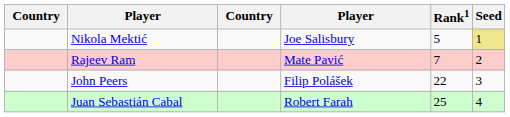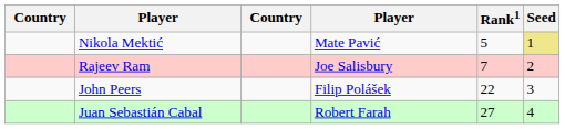 <table class="sortable wikitable">
 <tr>
 <th width="70">Country</th>
 <th width="175">Player</th>
 <th width="70">Country</th>
 <th width="175">Player</th>
 <th>Rank<sup>1</sup></th>
 <th>Seed</th>
 </tr>
 <tr>
 <td></td>
 <td><a href='#'>Nikola Mektić</a></td>
 <td></td>
-<td><a href='#'>Joe Salisbury</a></td>
+<td><a href='#'>Mate Pavić</a></td>
 <td>5</td>
 <td style="background: khaki;">1</td>
 </tr>
 <tr bgcolor=#fcc>
 <td></td>
 <td><a href='#'>Rajeev Ram</a></td>
 <td></td>
-<td><a href='#'>Mate Pavić</a></td>
+<td><a href='#'>Joe Salisbury</a></td>
 <td>7</td>
 <td>2</td>
 </tr>
 <tr>
 <td></td>
 <td><a href='#'>John Peers</a></td>
 <td></td>
 <td><a href='#'>Filip Polášek</a></td>
 <td>22</td>
 <td>3</td>
 </tr>
 <tr bgcolor=#cfc>
 <td></td>
 <td><a href='#'>Juan Sebastián Cabal</a></td>
 <td></td>
 <td><a href='#'>Robert Farah</a></td>
-<td>25</td>
+<td>27</td>
 <td>4</td>
 </tr>
 </table>
